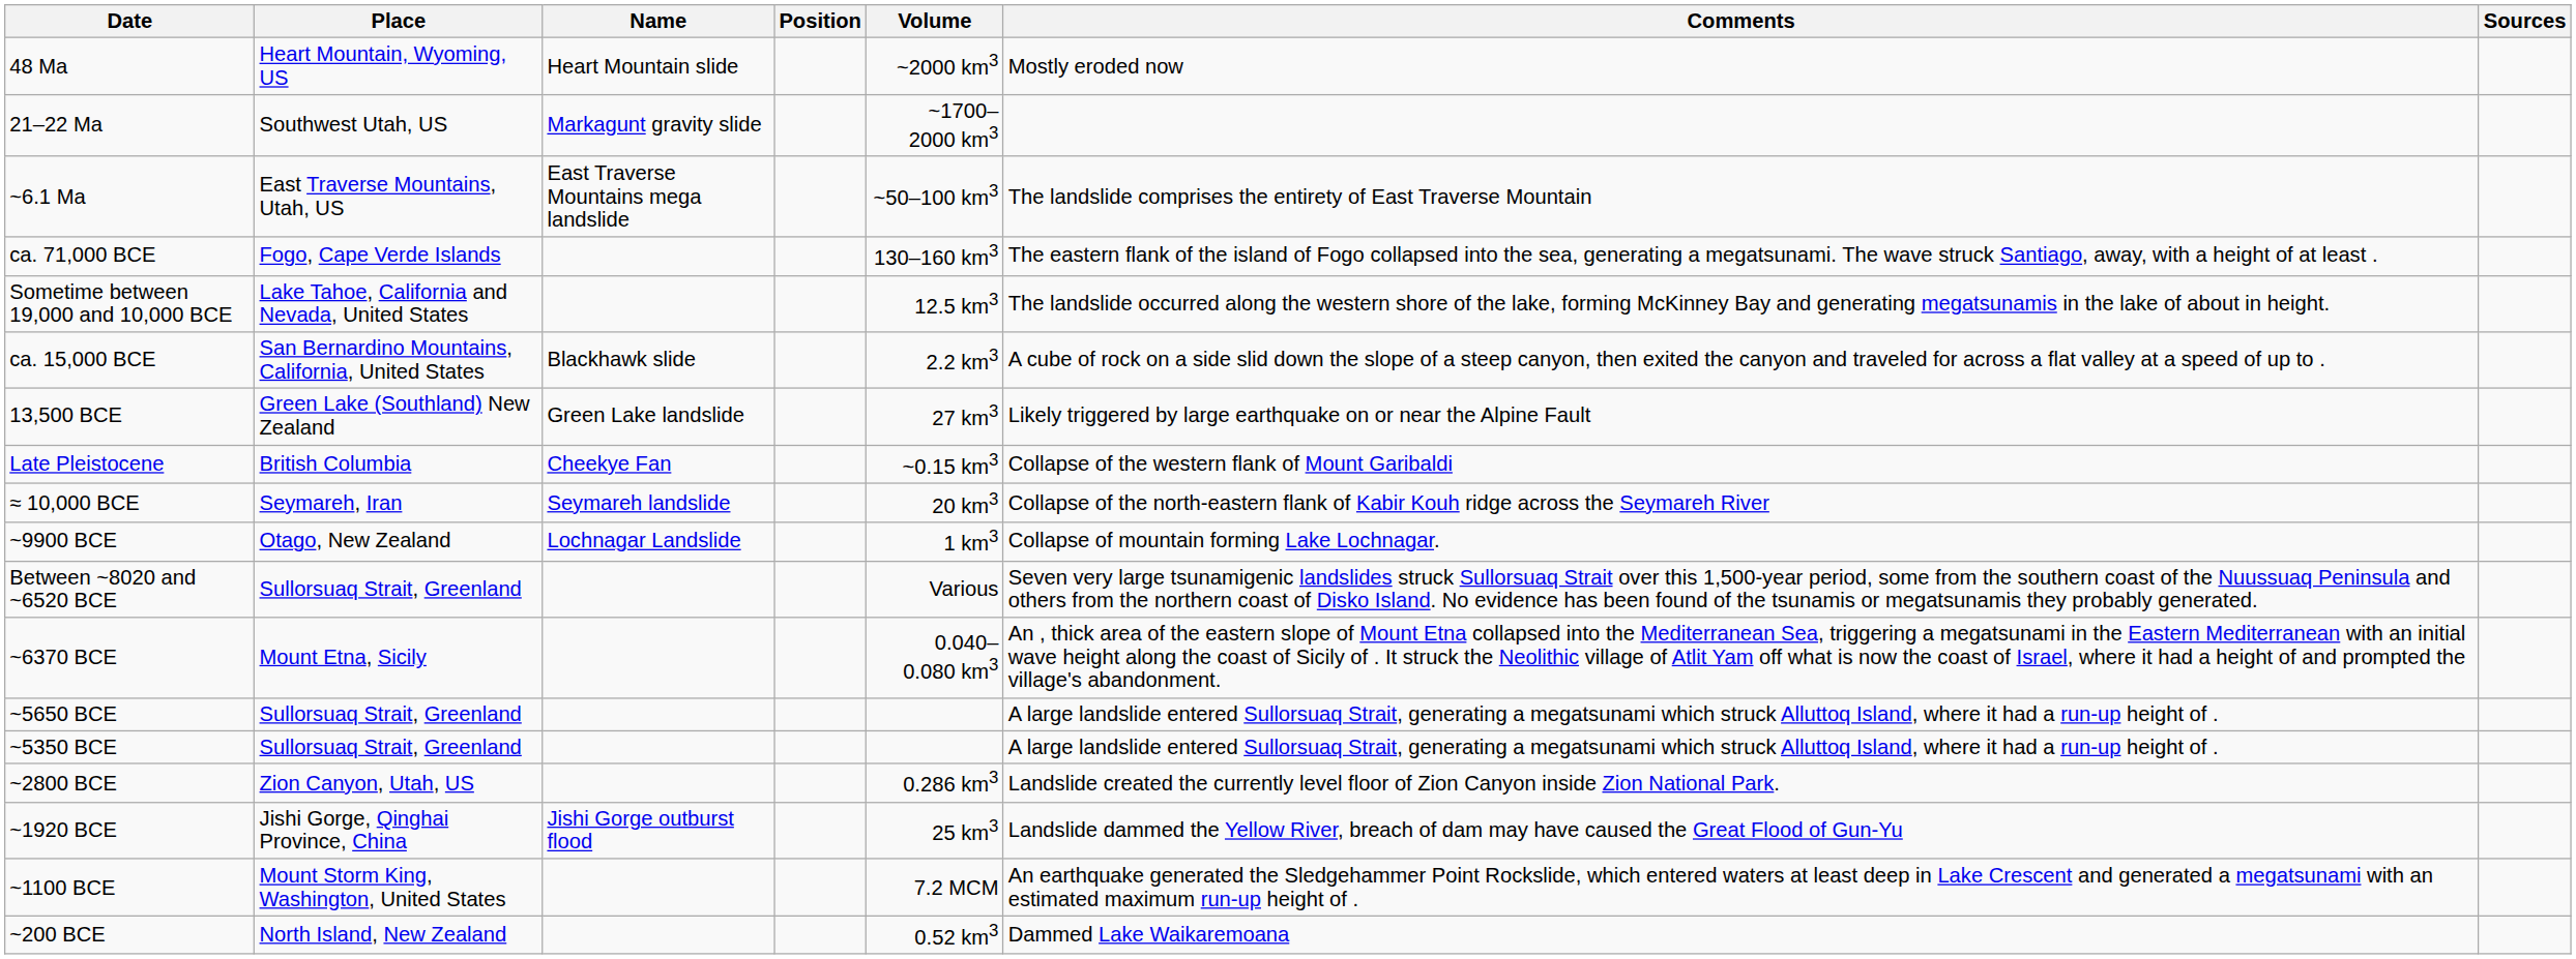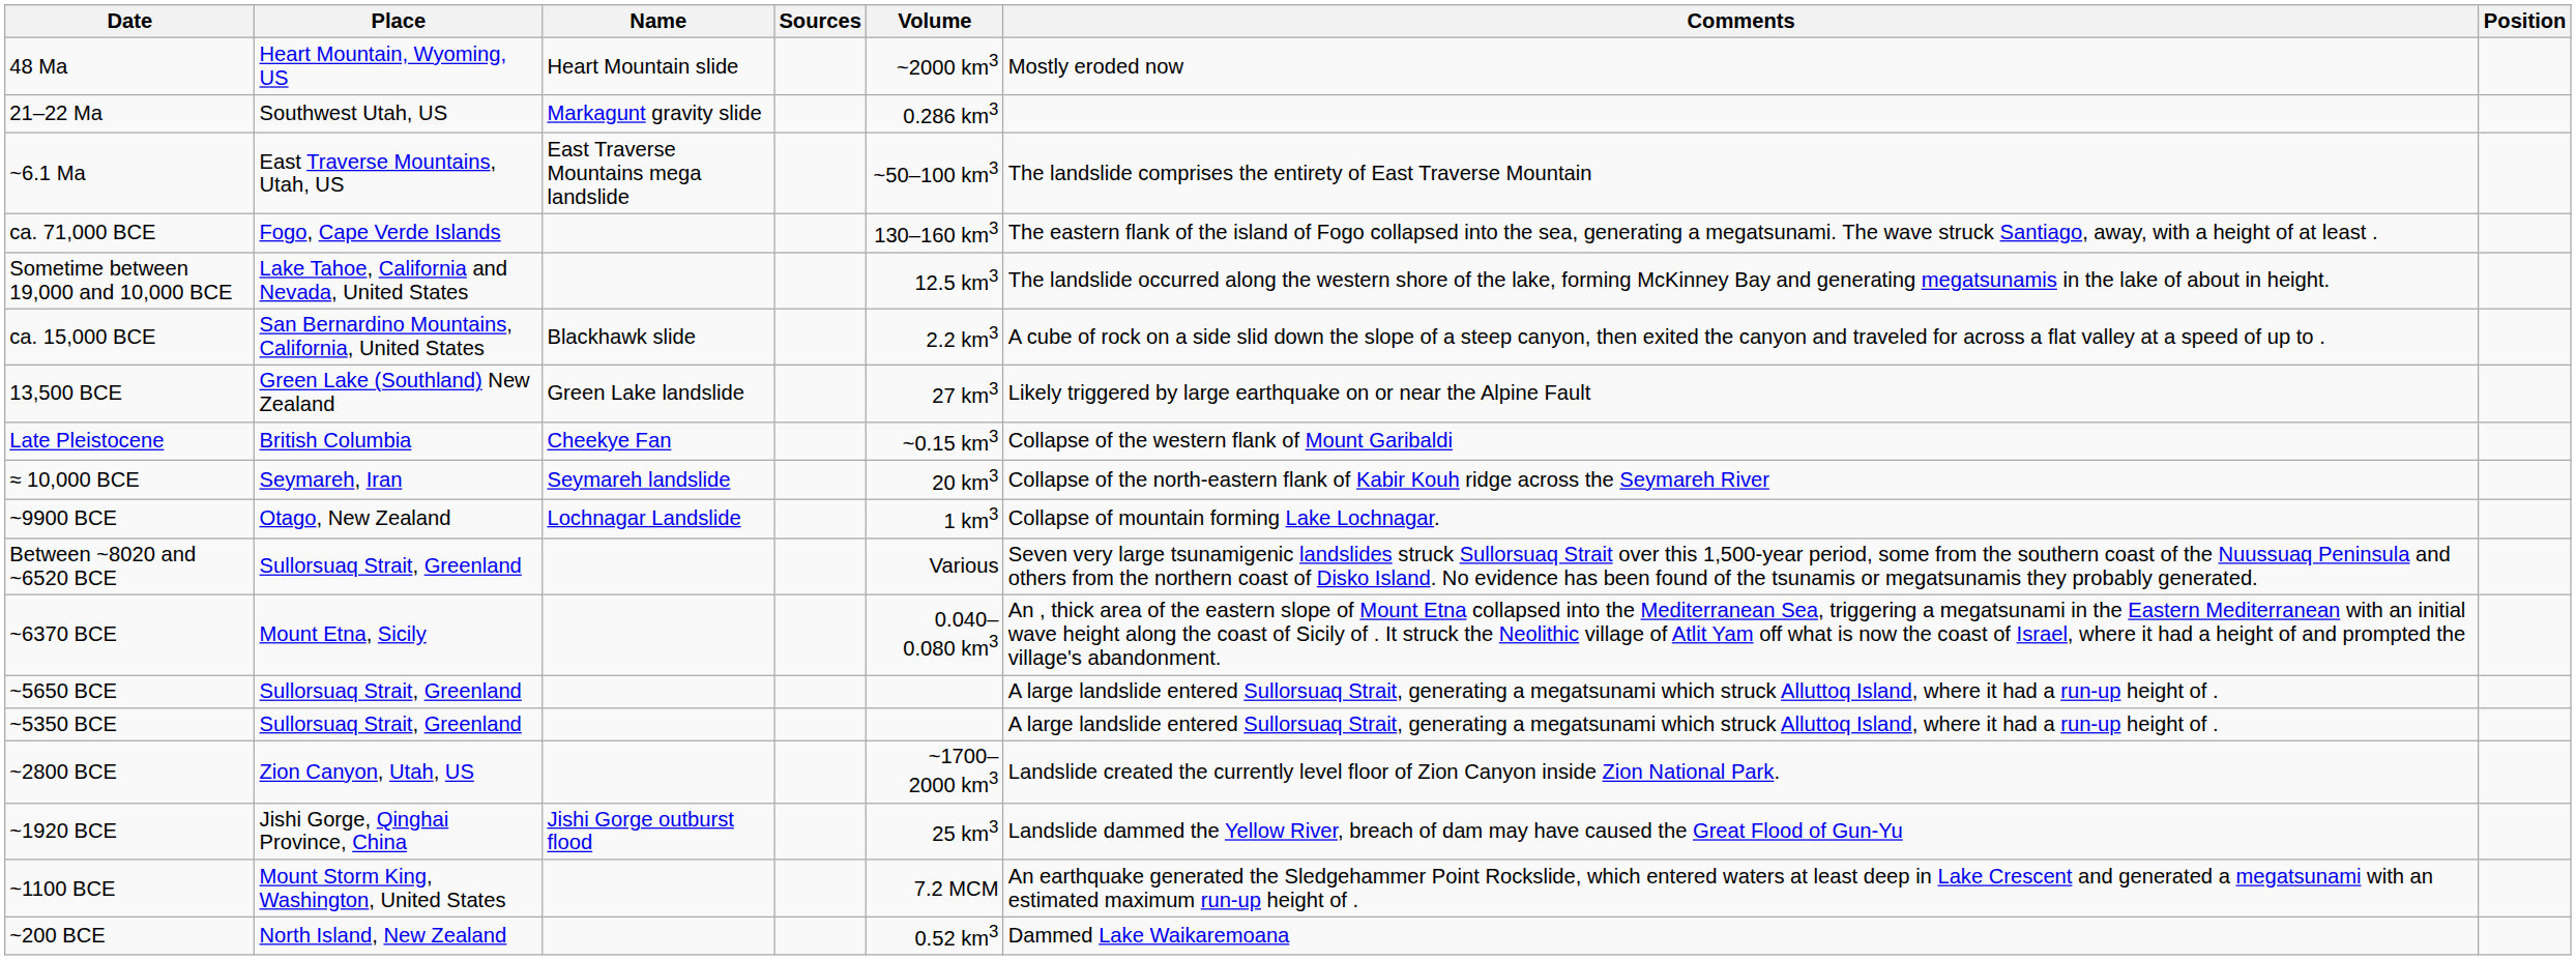 <table class="wikitable sortable">
 <tr style="background:#ececec;">
 <th>Date</th>
 <th>Place</th>
 <th>Name</th>
-<th>Position</th>
+<th>Sources</th>
 <th>Volume</th>
 <th>Comments</th>
-<th>Sources</th>
+<th>Position</th>
 </tr>
 <tr>
 <td>48 Ma</td>
 <td><a href='#'>Heart Mountain, Wyoming, US</a></td>
 <td>Heart Mountain slide</td>
-<td></td>
+<td align="right"></td>
 <td align="right">~2000 km<sup>3</sup></td>
 <td>Mostly eroded now</td>
-<td align="right"></td>
+<td></td>
 </tr>
 <tr>
 <td>21–22 Ma</td>
 <td>Southwest Utah, US</td>
 <td><a href='#'>Markagunt</a> gravity slide</td>
+<td align="right"></td>
+<td style="text-align:right;">0.286 km<sup>3</sup></td>
 <td></td>
-<td align="right">~1700–2000 km<sup>3</sup></td>
 <td></td>
-<td align="right"></td>
 </tr>
 <tr>
 <td>~6.1 Ma</td>
 <td>East <a href='#'>Traverse Mountains</a>, Utah, US</td>
 <td>East Traverse Mountains mega landslide</td>
-<td></td>
+<td align="right"></td>
 <td align="right">~50–100 km<sup>3</sup></td>
 <td>The landslide comprises the entirety of East Traverse Mountain</td>
-<td align="right"></td>
+<td></td>
 </tr>
 <tr>
 <td>ca. 71,000 BCE</td>
 <td><a href='#'>Fogo</a>, <a href='#'>Cape Verde Islands</a></td>
 <td></td>
-<td></td>
+<td align="right"></td>
 <td align="right">130–160 km<sup>3</sup></td>
 <td>The eastern flank of the island of Fogo collapsed into the sea, generating a megatsunami. The wave struck <a href='#'>Santiago</a>,  away, with a height of at least .</td>
-<td align="right"></td>
+<td></td>
 </tr>
 <tr>
 <td>Sometime between 19,000 and 10,000 BCE</td>
 <td><a href='#'>Lake Tahoe</a>, <a href='#'>California</a> and <a href='#'>Nevada</a>, United States</td>
 <td></td>
-<td></td>
+<td style="text-align:right;"></td>
 <td style="text-align:right;">12.5 km<sup>3</sup></td>
 <td>The landslide occurred along the western shore of the lake, forming McKinney Bay and generating <a href='#'>megatsunamis</a> in the lake of about  in height.</td>
-<td style="text-align:right;"></td>
+<td></td>
 </tr>
 <tr>
 <td>ca. 15,000 BCE</td>
 <td><a href='#'>San Bernardino Mountains</a>, <a href='#'>California</a>, United States</td>
 <td>Blackhawk slide</td>
-<td></td>
+<td style="text-align:right;"></td>
 <td align="right">2.2 km<sup>3</sup></td>
 <td>A cube of rock  on a side slid  down the slope of a steep canyon, then exited the canyon and traveled for  across a flat valley at a speed of up to .</td>
-<td style="text-align:right;"></td>
+<td></td>
 </tr>
 <tr>
 <td>13,500 BCE</td>
 <td><a href='#'>Green Lake (Southland)</a> New Zealand</td>
 <td>Green Lake landslide</td>
-<td></td>
+<td style="text-align:right;"></td>
 <td style="text-align:right;">27 km<sup>3</sup></td>
 <td>Likely triggered by large earthquake on or near the Alpine Fault</td>
-<td style="text-align:right;"></td>
+<td></td>
 </tr>
 <tr>
 <td><a href='#'>Late Pleistocene</a></td>
 <td><a href='#'>British Columbia</a></td>
 <td><a href='#'>Cheekye Fan</a></td>
-<td></td>
+<td align="right"></td>
 <td align="right">~0.15 km<sup>3</sup></td>
 <td>Collapse of the western flank of <a href='#'>Mount Garibaldi</a></td>
-<td align="right"></td>
+<td></td>
 </tr>
 <tr>
 <td>≈ 10,000 BCE</td>
 <td><a href='#'>Seymareh</a>, <a href='#'>Iran</a></td>
 <td><a href='#'>Seymareh landslide</a></td>
-<td></td>
+<td align="right"></td>
 <td align="right">20 km<sup>3</sup></td>
 <td>Collapse of the north-eastern flank of <a href='#'>Kabir Kouh</a> ridge across the <a href='#'>Seymareh River</a></td>
-<td align="right"></td>
+<td></td>
 </tr>
 <tr>
 <td>~9900 BCE</td>
 <td><a href='#'>Otago</a>, New Zealand</td>
 <td><a href='#'>Lochnagar Landslide</a></td>
-<td></td>
+<td align="right"></td>
 <td align="right">1 km<sup>3</sup></td>
 <td>Collapse of mountain forming <a href='#'>Lake Lochnagar</a>.</td>
-<td align="right"></td>
+<td></td>
 </tr>
 <tr>
 <td>Between ~8020 and ~6520 BCE</td>
 <td><a href='#'>Sullorsuaq Strait</a>, <a href='#'>Greenland</a></td>
 <td></td>
-<td></td>
+<td style="text-align:right;"></td>
 <td style="text-align:right;">Various</td>
 <td>Seven very large tsunamigenic <a href='#'>landslides</a> struck <a href='#'>Sullorsuaq Strait</a> over this 1,500-year period, some from the southern coast of the <a href='#'>Nuussuaq Peninsula</a> and others from the northern coast of <a href='#'>Disko Island</a>. No evidence has been found of the tsunamis or megatsunamis they probably generated.</td>
-<td style="text-align:right;"></td>
+<td></td>
 </tr>
 <tr>
 <td>~6370 BCE</td>
 <td><a href='#'>Mount Etna</a>, <a href='#'>Sicily</a></td>
 <td></td>
-<td></td>
+<td style="text-align:right;"></td>
 <td style="text-align:right;">0.040–0.080 km<sup>3</sup></td>
 <td>An ,  thick area of the eastern slope of <a href='#'>Mount Etna</a> collapsed into the <a href='#'>Mediterranean Sea</a>, triggering a megatsunami in the <a href='#'>Eastern Mediterranean</a> with an initial wave height along the coast of Sicily of . It struck the <a href='#'>Neolithic</a> village of <a href='#'>Atlit Yam</a> off what is now the coast of <a href='#'>Israel</a>, where it had a height of  and prompted the village's abandonment.</td>
-<td style="text-align:right;"></td>
+<td></td>
 </tr>
 <tr>
 <td>~5650 BCE</td>
 <td><a href='#'>Sullorsuaq Strait</a>, <a href='#'>Greenland</a></td>
 <td></td>
-<td></td>
+<td style="text-align:right;"></td>
 <td style="text-align:right;"></td>
 <td>A large landslide entered <a href='#'>Sullorsuaq Strait</a>, generating a megatsunami which struck <a href='#'>Alluttoq Island</a>, where it had a <a href='#'>run-up</a> height of .</td>
-<td style="text-align:right;"></td>
+<td></td>
 </tr>
 <tr>
 <td>~5350 BCE</td>
 <td><a href='#'>Sullorsuaq Strait</a>, <a href='#'>Greenland</a></td>
 <td></td>
-<td></td>
+<td style="text-align:right;"></td>
 <td style="text-align:right;"></td>
 <td>A large landslide entered <a href='#'>Sullorsuaq Strait</a>, generating a megatsunami which struck <a href='#'>Alluttoq Island</a>, where it had a <a href='#'>run-up</a> height of .</td>
-<td style="text-align:right;"></td>
+<td></td>
 </tr>
 <tr>
 <td>~2800 BCE</td>
 <td><a href='#'>Zion Canyon</a>, <a href='#'>Utah</a>, <a href='#'>US</a></td>
 <td></td>
+<td style="text-align:right;"></td>
+<td align="right">~1700–2000 km<sup>3</sup></td>
+<td>Landslide created the currently level floor of Zion Canyon inside <a href='#'>Zion National Park</a>.</td>
 <td></td>
-<td style="text-align:right;">0.286 km<sup>3</sup></td>
-<td>Landslide created the currently level floor of Zion Canyon inside <a href='#'>Zion National Park</a>.</td>
-<td style="text-align:right;"></td>
 </tr>
 <tr>
 <td>~1920 BCE</td>
 <td>Jishi Gorge, <a href='#'>Qinghai</a> Province, <a href='#'>China</a></td>
 <td><a href='#'>Jishi Gorge outburst flood</a></td>
-<td></td>
+<td style="text-align:right;"></td>
 <td style="text-align:right;">25 km<sup>3</sup></td>
 <td>Landslide dammed the <a href='#'>Yellow River</a>, breach of dam may have caused the <a href='#'>Great Flood of Gun-Yu</a></td>
-<td style="text-align:right;"></td>
+<td></td>
 </tr>
 <tr>
 <td>~1100 BCE</td>
 <td><a href='#'>Mount Storm King</a>, <a href='#'>Washington</a>, United States</td>
 <td></td>
-<td></td>
+<td style="text-align:right;"></td>
 <td style="text-align:right;">7.2 MCM</td>
 <td>An earthquake generated the Sledgehammer Point Rockslide, which entered waters at least  deep in <a href='#'>Lake Crescent</a> and generated a <a href='#'>megatsunami</a> with an estimated maximum <a href='#'>run-up</a> height of .</td>
-<td style="text-align:right;"></td>
+<td></td>
 </tr>
 <tr>
 <td>~200 BCE</td>
 <td><a href='#'>North Island</a>, <a href='#'>New Zealand</a></td>
 <td></td>
-<td></td>
+<td align="right"></td>
 <td style="text-align:right;">0.52 km<sup>3</sup></td>
 <td>Dammed <a href='#'>Lake Waikaremoana</a></td>
-<td align="right"></td>
+<td></td>
 </tr>
 </table>
